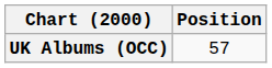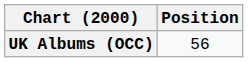 <table class="wikitable plainrowheaders" style="text-align:center">
 <tr>
 <th scope="col">Chart (2000)</th>
 <th scope="col">Position</th>
 </tr>
 <tr>
 <th scope="row">UK Albums (OCC)</th>
-<td>57</td>
+<td>56</td>
 </tr>
 </table>
